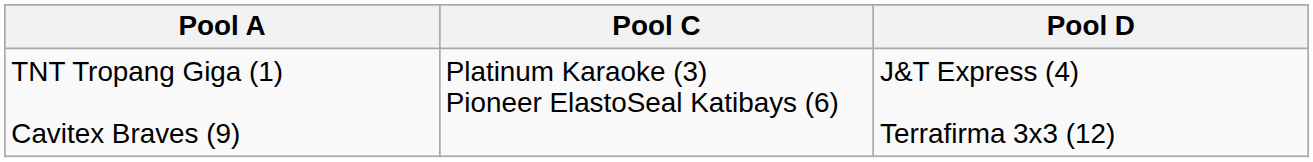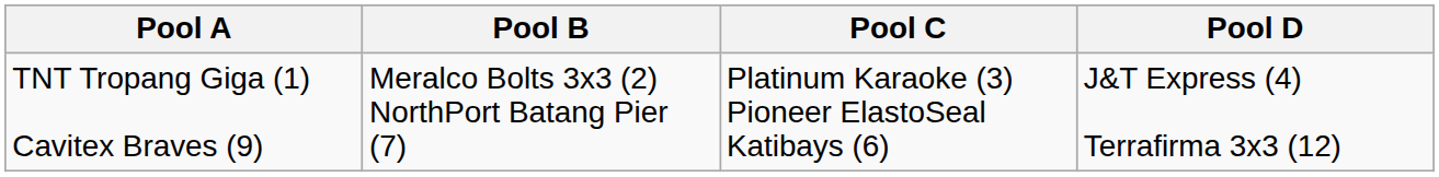 <table class=wikitable width=750>
 <tr>
 <th width=25%>Pool A</th>
+<th width=25%>Pool B</th>
 <th width=25%>Pool C</th>
 <th width=25%>Pool D</th>
 </tr>
 <tr valign=top>
 <td>TNT Tropang Giga (1) <br>  <br> Cavitex Braves (9)</td>
+<td>Meralco Bolts 3x3 (2) <br> NorthPort Batang Pier (7) <br> </td>
 <td>Platinum Karaoke (3) <br> Pioneer ElastoSeal Katibays (6) <br> </td>
 <td>J&T Express (4) <br>  <br> Terrafirma 3x3 (12)</td>
 </tr>
 </table>
